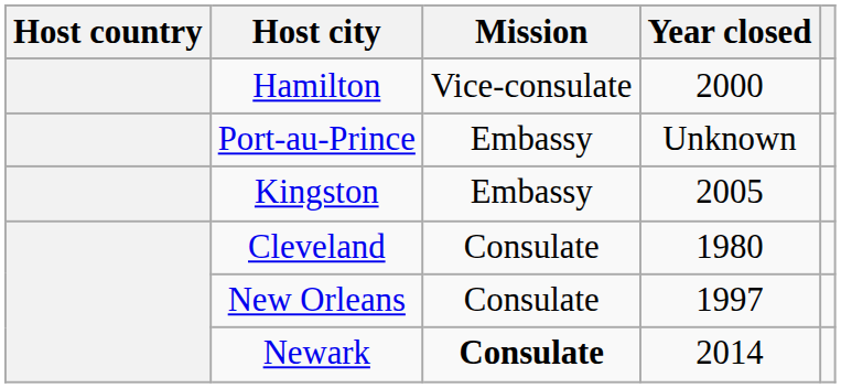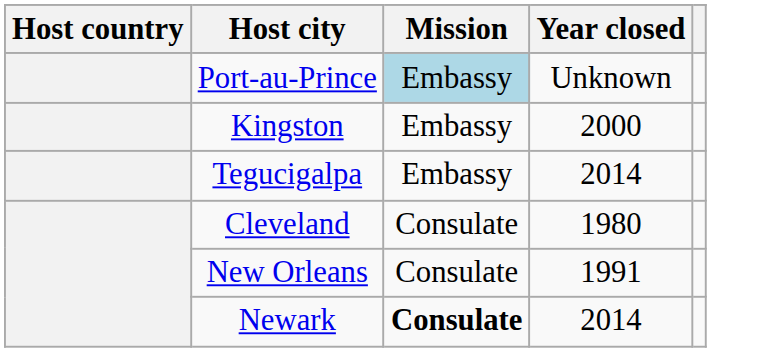 <table class="wikitable plainrowheaders" style="text-align:center;">
 <tr>
 <th scope="col">Host country</th>
 <th scope="col">Host city</th>
 <th scope="col">Mission</th>
 <th scope="col">Year closed</th>
 <th scope="col"></th>
 </tr>
 <tr>
 <th scope="row"></th>
-<td><a href='#'>Hamilton</a></td>
-<td>Vice-consulate</td>
-<td>2000</td>
-<td></td>
-</tr>
-<tr>
-<th scope="row"></th>
 <td><a href='#'>Port-au-Prince</a></td>
-<td>Embassy</td>
+<td style="background: lightblue;">Embassy</td>
 <td>Unknown</td>
 <td></td>
 </tr>
 <tr>
 <th scope="row"></th>
 <td><a href='#'>Kingston</a></td>
 <td>Embassy</td>
-<td>2005</td>
+<td>2000</td>
+<td></td>
+</tr>
+<tr>
+<th scope="row"></th>
+<td><a href='#'>Tegucigalpa</a></td>
+<td>Embassy</td>
+<td>2014</td>
 <td></td>
 </tr>
 <tr>
 <th scope="row" rowspan="3"></th>
 <td><a href='#'>Cleveland</a></td>
 <td>Consulate</td>
 <td>1980</td>
 <td></td>
 </tr>
 <tr>
 <td><a href='#'>New Orleans</a></td>
 <td>Consulate</td>
-<td>1997</td>
+<td>1991</td>
 <td></td>
 </tr>
 <tr>
 <td><a href='#'>Newark</a></td>
 <td><strong>Consulate</strong></td>
 <td>2014</td>
 <td></td>
 </tr>
 </table>
